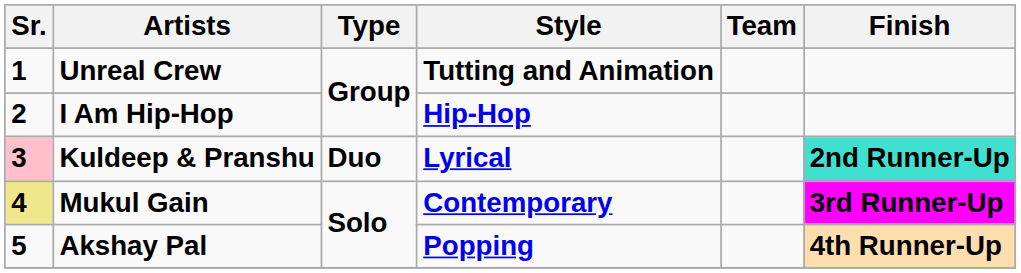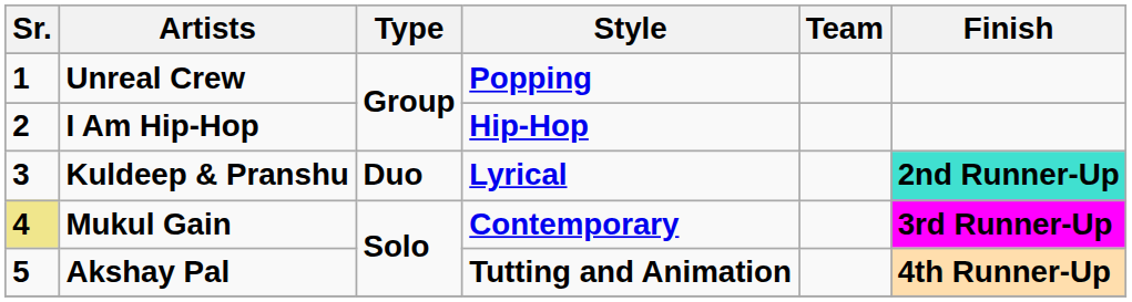 <table class=wikitable>
 <tr>
 <th>Sr.</th>
 <th>Artists</th>
 <th>Type</th>
 <th>Style</th>
 <th>Team</th>
 <th>Finish</th>
 </tr>
 <tr>
 <td><strong>1</strong></td>
 <td><strong>Unreal Crew</strong></td>
 <td rowspan="2"><strong>Group</strong></td>
-<td><strong>Tutting and Animation</strong></td>
+<td><strong><a href='#'>Popping</a></strong></td>
 <td><strong></strong></td>
 <td></td>
 </tr>
 <tr>
 <td><strong>2</strong></td>
 <td><strong>I Am Hip-Hop</strong></td>
 <td><a href='#'><strong>Hip-Hop</strong></a></td>
 <td><strong></strong></td>
 <td></td>
 </tr>
 <tr>
-<td style="background: pink;"><strong>3</strong></td>
+<td><strong>3</strong></td>
 <td><strong>Kuldeep & Pranshu</strong></td>
 <td><strong>Duo</strong></td>
 <td><a href='#'><strong>Lyrical</strong></a></td>
 <td><strong></strong></td>
 <td bgcolor=turquoise><strong>2nd Runner-Up</strong></td>
 </tr>
 <tr>
 <td style="background: khaki;"><strong>4</strong></td>
 <td><strong>Mukul Gain</strong></td>
 <td rowspan="2"><strong>Solo</strong></td>
 <td><a href='#'><strong>Contemporary</strong></a></td>
 <td><strong></strong></td>
 <td bgcolor=magenta><strong>3rd Runner-Up</strong></td>
 </tr>
 <tr>
 <td><strong>5</strong></td>
 <td><strong>Akshay Pal</strong></td>
-<td><strong><a href='#'>Popping</a></strong></td>
+<td><strong>Tutting and Animation</strong></td>
 <td><strong></strong></td>
 <td bgcolor=Navajowhite><strong> 4th Runner-Up</strong></td>
 </tr>
 <tr>
 </tr>
 </table>
